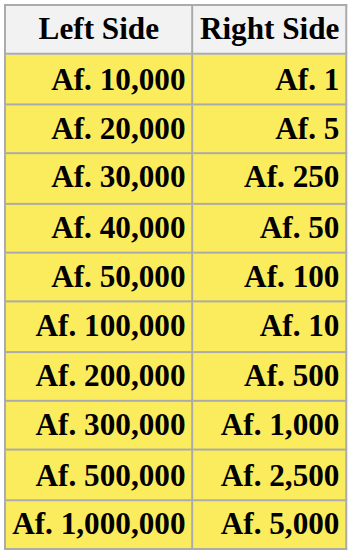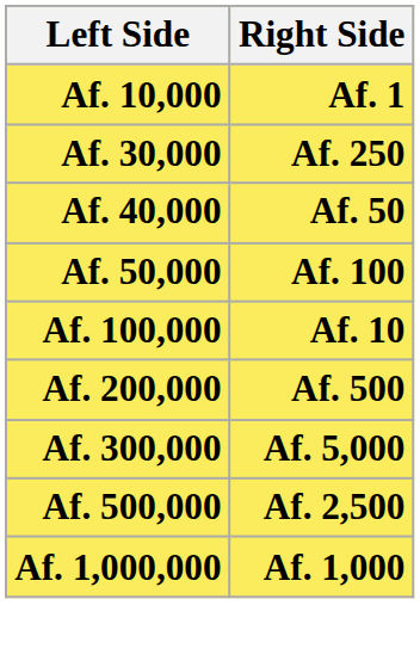 <table class="wikitable" style="background:#FBEC5D;text-align:right">
 <tr>
 <th>Left Side</th>
 <th>Right Side</th>
 </tr>
 <tr>
 <td><strong>Af. 10,000</strong></td>
 <td><strong>Af. 1</strong></td>
-</tr>
-<tr>
-<td><strong>Af. 20,000</strong></td>
-<td><strong>Af. 5</strong></td>
 </tr>
 <tr>
 <td><strong>Af. 30,000</strong></td>
 <td><strong>Af. 250</strong></td>
 </tr>
 <tr>
 <td><strong>Af. 40,000</strong></td>
 <td><strong>Af. 50</strong></td>
 </tr>
 <tr>
 <td><strong>Af. 50,000</strong></td>
 <td><strong>Af. 100</strong></td>
 </tr>
 <tr>
 <td><strong>Af. 100,000</strong></td>
 <td><strong>Af. 10</strong></td>
 </tr>
 <tr>
 <td><strong>Af. 200,000</strong></td>
 <td><strong>Af. 500</strong></td>
 </tr>
 <tr>
 <td><strong>Af. 300,000</strong></td>
-<td><strong>Af. 1,000</strong></td>
+<td><strong>Af. 5,000</strong></td>
 </tr>
 <tr>
 <td><strong>Af. 500,000</strong></td>
 <td><strong>Af. 2,500</strong></td>
 </tr>
 <tr>
 <td><strong>Af. 1,000,000</strong></td>
-<td><strong>Af. 5,000</strong></td>
+<td><strong>Af. 1,000</strong></td>
 </tr>
 </table>
